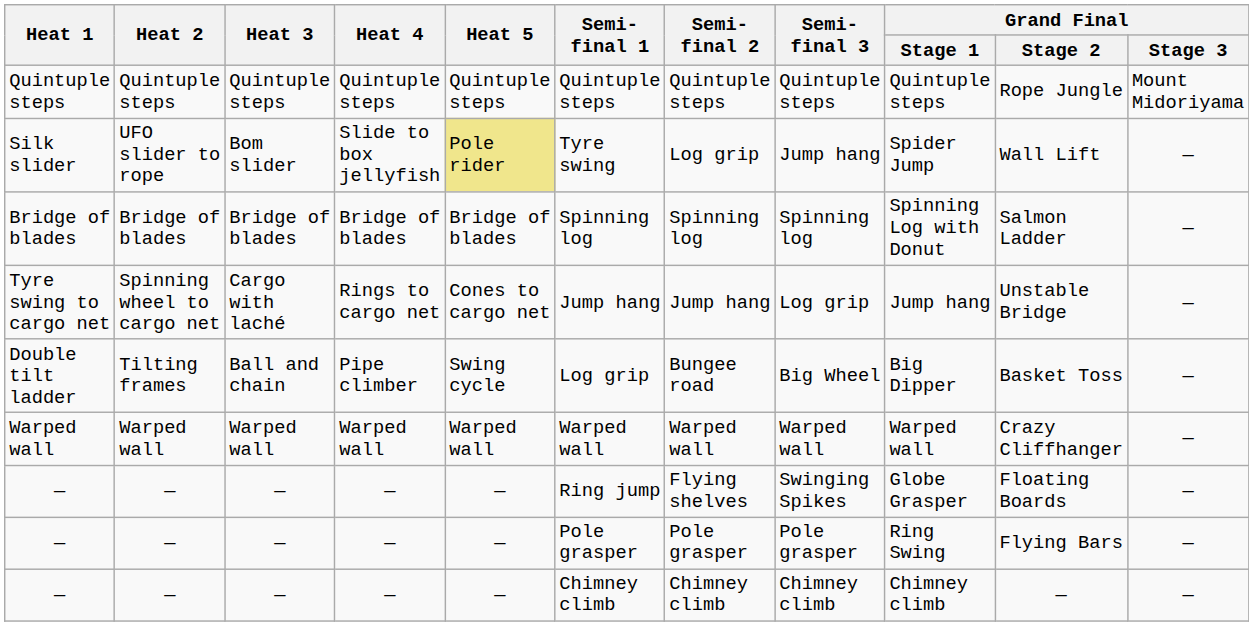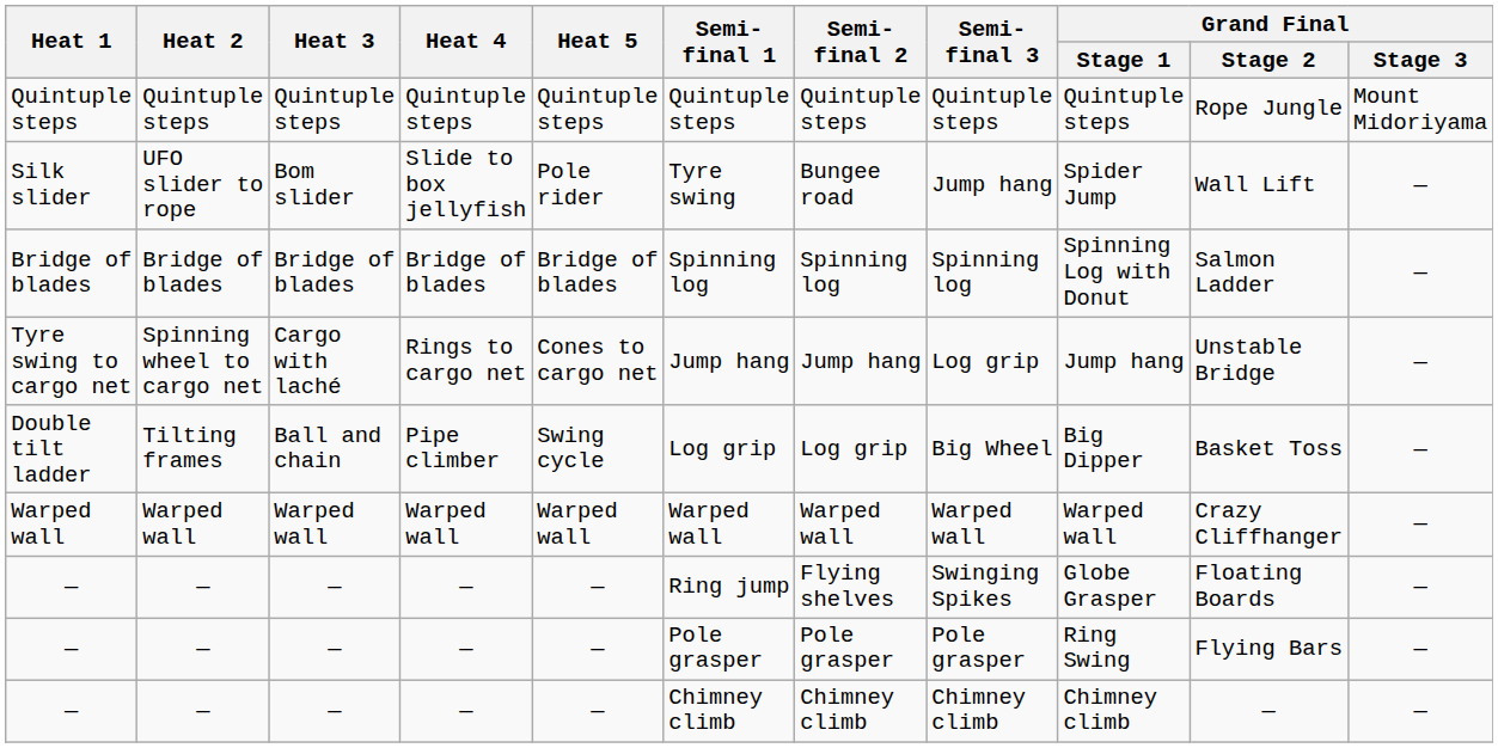 <table class="wikitable">
 <tr>
 <th rowspan="2">Heat 1</th>
 <th rowspan="2">Heat 2</th>
 <th rowspan="2">Heat 3</th>
 <th rowspan="2">Heat 4</th>
 <th rowspan="2">Heat 5</th>
 <th rowspan="2">Semi-final 1</th>
 <th rowspan="2">Semi-final 2</th>
 <th rowspan="2">Semi-final 3</th>
 <th colspan="3">Grand Final</th>
 </tr>
 <tr>
 <th>Stage 1</th>
 <th>Stage 2</th>
 <th>Stage 3</th>
 </tr>
 <tr>
 <td>Quintuple steps</td>
 <td>Quintuple steps</td>
 <td>Quintuple steps</td>
 <td>Quintuple steps</td>
 <td>Quintuple steps</td>
 <td>Quintuple steps</td>
 <td>Quintuple steps</td>
 <td>Quintuple steps</td>
 <td>Quintuple steps</td>
 <td>Rope Jungle</td>
 <td>Mount Midoriyama</td>
 </tr>
 <tr>
 <td>Silk slider</td>
 <td>UFO slider to rope</td>
 <td>Bom slider</td>
 <td>Slide to box jellyfish</td>
-<td style="background: khaki;">Pole rider</td>
+<td>Pole rider</td>
 <td>Tyre swing</td>
-<td>Log grip</td>
+<td>Bungee road</td>
 <td>Jump hang</td>
 <td>Spider Jump</td>
 <td>Wall Lift</td>
 <td align=center>—</td>
 </tr>
 <tr>
 <td>Bridge of blades</td>
 <td>Bridge of blades</td>
 <td>Bridge of blades</td>
 <td>Bridge of blades</td>
 <td>Bridge of blades</td>
 <td>Spinning log</td>
 <td>Spinning log</td>
 <td>Spinning log</td>
 <td>Spinning Log with Donut</td>
 <td>Salmon Ladder</td>
 <td align=center>—</td>
 </tr>
 <tr>
 <td>Tyre swing to cargo net</td>
 <td>Spinning wheel to cargo net</td>
 <td>Cargo with laché</td>
 <td>Rings to cargo net</td>
 <td>Cones to cargo net</td>
 <td>Jump hang</td>
 <td>Jump hang</td>
 <td>Log grip</td>
 <td>Jump hang</td>
 <td>Unstable Bridge</td>
 <td align=center>—</td>
 </tr>
 <tr>
 <td>Double tilt ladder</td>
 <td>Tilting frames</td>
 <td>Ball and chain</td>
 <td>Pipe climber</td>
 <td>Swing cycle</td>
 <td>Log grip</td>
-<td>Bungee road</td>
+<td>Log grip</td>
 <td>Big Wheel</td>
 <td>Big Dipper</td>
 <td>Basket Toss</td>
 <td align=center>—</td>
 </tr>
 <tr>
 <td>Warped wall</td>
 <td>Warped wall</td>
 <td>Warped wall</td>
 <td>Warped wall</td>
 <td>Warped wall</td>
 <td>Warped wall</td>
 <td>Warped wall</td>
 <td>Warped wall</td>
 <td>Warped wall</td>
 <td>Crazy Cliffhanger</td>
 <td align=center>—</td>
 </tr>
 <tr>
 <td align=center>—</td>
 <td align=center>—</td>
 <td align=center>—</td>
 <td align=center>—</td>
 <td align=center>—</td>
 <td>Ring jump</td>
 <td>Flying shelves</td>
 <td>Swinging Spikes</td>
 <td>Globe Grasper</td>
 <td>Floating Boards</td>
 <td align=center>—</td>
 </tr>
 <tr>
 <td align=center>—</td>
 <td align=center>—</td>
 <td align=center>—</td>
 <td align=center>—</td>
 <td align=center>—</td>
 <td>Pole grasper</td>
 <td>Pole grasper</td>
 <td>Pole grasper</td>
 <td>Ring Swing</td>
 <td>Flying Bars</td>
 <td align=center>—</td>
 </tr>
 <tr>
 <td align=center>—</td>
 <td align=center>—</td>
 <td align=center>—</td>
 <td align=center>—</td>
 <td align=center>—</td>
 <td>Chimney climb</td>
 <td>Chimney climb</td>
 <td>Chimney climb</td>
 <td>Chimney climb</td>
 <td align=center>—</td>
 <td align=center>—</td>
 </tr>
 </table>
